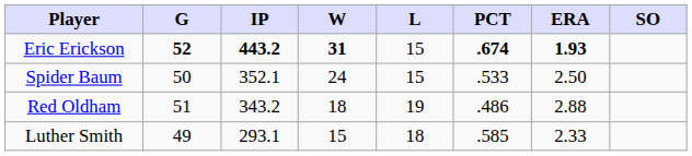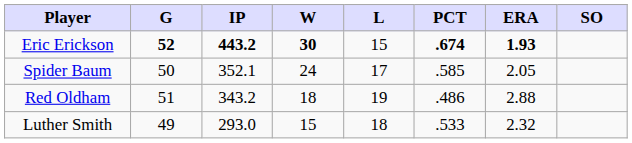 <table class="wikitable sortable">
 <tr>
 <th style="background:#ddf; width:16%;">Player</th>
 <th style="background:#ddf; width:9%;">G</th>
 <th style="background:#ddf; width:9%;">IP</th>
 <th style="background:#ddf; width:9%;">W</th>
 <th style="background:#ddf; width:9%;">L</th>
 <th style="background:#ddf; width:9%;">PCT</th>
 <th style="background:#ddf; width:9%;">ERA</th>
 <th style="background:#ddf; width:9%;">SO</th>
 </tr>
 <tr style="text-align:center;">
 <td><a href='#'>Eric Erickson</a></td>
 <td><strong>52</strong></td>
 <td><strong>443.2</strong></td>
-<td><strong>31</strong></td>
+<td><strong>30</strong></td>
 <td>15</td>
 <td><strong>.674</strong></td>
 <td><strong>1.93</strong></td>
 <td></td>
 </tr>
 <tr style="text-align:center;">
 <td><a href='#'>Spider Baum</a></td>
 <td>50</td>
 <td>352.1</td>
 <td>24</td>
-<td>15</td>
-<td>.533</td>
-<td>2.50</td>
+<td>17</td>
+<td>.585</td>
+<td>2.05</td>
 <td></td>
 </tr>
 <tr style="text-align:center;">
 <td><a href='#'>Red Oldham</a></td>
 <td>51</td>
 <td>343.2</td>
 <td>18</td>
 <td>19</td>
 <td>.486</td>
 <td>2.88</td>
 <td></td>
 </tr>
 <tr style="text-align:center;">
 <td>Luther Smith</td>
 <td>49</td>
-<td>293.1</td>
+<td>293.0</td>
 <td>15</td>
 <td>18</td>
-<td>.585</td>
-<td>2.33</td>
+<td>.533</td>
+<td>2.32</td>
 <td></td>
 </tr>
 </table>
